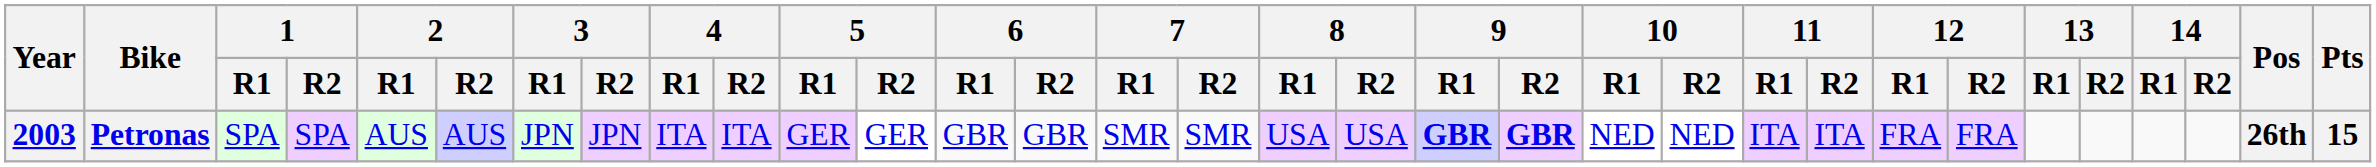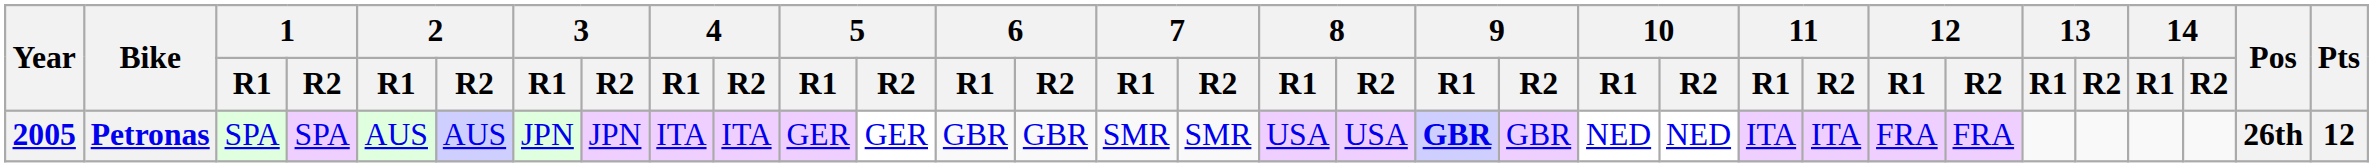 <table class="wikitable" style="text-align:center; font-size:90%">
 <tr>
 <th valign="middle" rowspan=2>Year</th>
 <th valign="middle" rowspan=2>Bike</th>
 <th colspan=2>1</th>
 <th colspan=2>2</th>
 <th colspan=2>3</th>
 <th colspan=2>4</th>
 <th colspan=2>5</th>
 <th colspan=2>6</th>
 <th colspan=2>7</th>
 <th colspan=2>8</th>
 <th colspan=2>9</th>
 <th colspan=2>10</th>
 <th colspan=2>11</th>
 <th colspan=2>12</th>
 <th colspan=2>13</th>
 <th colspan=2>14</th>
 <th rowspan=2>Pos</th>
 <th rowspan=2>Pts</th>
 </tr>
 <tr>
 <th>R1</th>
 <th>R2</th>
 <th>R1</th>
 <th>R2</th>
 <th>R1</th>
 <th>R2</th>
 <th>R1</th>
 <th>R2</th>
 <th>R1</th>
 <th>R2</th>
 <th>R1</th>
 <th>R2</th>
 <th>R1</th>
 <th>R2</th>
 <th>R1</th>
 <th>R2</th>
 <th>R1</th>
 <th>R2</th>
 <th>R1</th>
 <th>R2</th>
 <th>R1</th>
 <th>R2</th>
 <th>R1</th>
 <th>R2</th>
 <th>R1</th>
 <th>R2</th>
 <th>R1</th>
 <th>R2</th>
 </tr>
 <tr>
-<th><a href='#'>2003</a></th>
+<th><a href='#'>2005</a></th>
 <th><a href='#'>Petronas</a></th>
 <td style="background:#dfffdf;"><a href='#'>SPA</a><br></td>
 <td style="background:#efcfff;"><a href='#'>SPA</a><br></td>
 <td style="background:#dfffdf;"><a href='#'>AUS</a><br></td>
 <td style="background:#cfcfff;"><a href='#'>AUS</a><br></td>
 <td style="background:#dfffdf;"><a href='#'>JPN</a><br></td>
 <td style="background:#efcfff;"><a href='#'>JPN</a><br></td>
 <td style="background:#efcfff;"><a href='#'>ITA</a><br></td>
 <td style="background:#efcfff;"><a href='#'>ITA</a><br></td>
 <td style="background:#efcfff;"><a href='#'>GER</a><br></td>
 <td style="background:#ffffff;"><a href='#'>GER</a><br></td>
 <td style="background:#;"><a href='#'>GBR</a><br></td>
 <td style="background:#;"><a href='#'>GBR</a><br></td>
 <td style="background:#;"><a href='#'>SMR</a><br></td>
 <td style="background:#;"><a href='#'>SMR</a><br></td>
 <td style="background:#efcfff;"><a href='#'>USA</a><br></td>
 <td style="background:#efcfff;"><a href='#'>USA</a><br></td>
 <td style="background:#cfcfff;"><strong><a href='#'>GBR</a><br></strong></td>
-<td style="background:#efcfff;"><strong><a href='#'>GBR</a><br></strong></td>
+<td style="background:#efcfff;"><a href='#'>GBR</a><br></td>
 <td style="background:#ffffff;"><a href='#'>NED</a><br></td>
 <td style="background:#ffffff;"><a href='#'>NED</a><br></td>
 <td style="background:#efcfff;"><a href='#'>ITA</a><br></td>
 <td style="background:#efcfff;"><a href='#'>ITA</a><br></td>
 <td style="background:#efcfff;"><a href='#'>FRA</a><br></td>
 <td style="background:#efcfff;"><a href='#'>FRA</a><br></td>
 <td></td>
 <td></td>
 <td></td>
 <td></td>
 <th>26th</th>
-<th>15</th>
+<th>12</th>
 </tr>
 </table>
